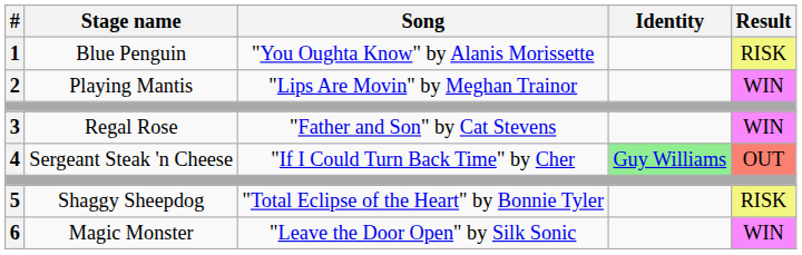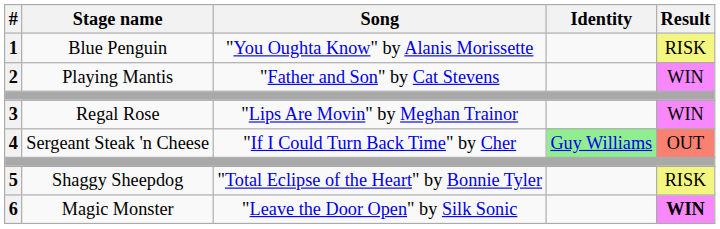 <table class="wikitable plainrowheaders" style="text-align: center;">
 <tr>
 <th>#</th>
 <th>Stage name</th>
 <th>Song</th>
 <th>Identity</th>
 <th>Result</th>
 </tr>
 <tr>
 <th>1</th>
 <td>Blue Penguin</td>
 <td>"<a href='#'>You Oughta Know</a>" by <a href='#'>Alanis Morissette</a></td>
 <td></td>
 <td bgcolor=#F3F781>RISK</td>
 </tr>
 <tr>
 <th>2</th>
 <td>Playing Mantis</td>
-<td>"<a href='#'>Lips Are Movin</a>" by <a href='#'>Meghan Trainor</a></td>
+<td>"<a href='#'>Father and Son</a>" by <a href='#'>Cat Stevens</a></td>
 <td></td>
 <td bgcolor="#F888FD">WIN</td>
 </tr>
 <tr>
 <td colspan="5" style="background:darkgray"></td>
 </tr>
 <tr>
 <th>3</th>
 <td>Regal Rose</td>
-<td>"<a href='#'>Father and Son</a>" by <a href='#'>Cat Stevens</a></td>
+<td>"<a href='#'>Lips Are Movin</a>" by <a href='#'>Meghan Trainor</a></td>
 <td></td>
 <td bgcolor="#F888FD">WIN</td>
 </tr>
 <tr>
 <th>4</th>
 <td>Sergeant Steak 'n Cheese</td>
 <td>"<a href='#'>If I Could Turn Back Time</a>" by <a href='#'>Cher</a></td>
 <td style="background: lightgreen;"><a href='#'>Guy Williams</a></td>
 <td bgcolor=salmon>OUT</td>
 </tr>
 <tr>
 <td colspan="5" style="background:darkgray"></td>
 </tr>
 <tr>
 <th>5</th>
 <td>Shaggy Sheepdog</td>
 <td>"<a href='#'>Total Eclipse of the Heart</a>" by <a href='#'>Bonnie Tyler</a></td>
 <td></td>
 <td bgcolor=#F3F781>RISK</td>
 </tr>
 <tr>
 <th>6</th>
 <td>Magic Monster</td>
 <td>"<a href='#'>Leave the Door Open</a>" by <a href='#'>Silk Sonic</a></td>
 <td></td>
-<td bgcolor="#F888FD">WIN</td>
+<td bgcolor="#F888FD"><strong>WIN</strong></td>
 </tr>
 </table>
